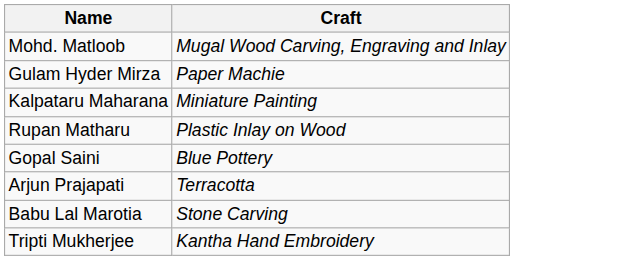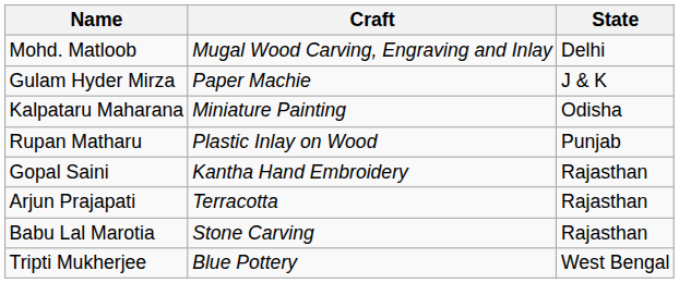 <table class="wikitable sortable">
 <tr>
 <th>Name</th>
 <th class="unsortable">Craft</th>
+<th>State</th>
 </tr>
 <tr>
 <td>Mohd. Matloob</td>
 <td><em>Mugal Wood Carving, Engraving and Inlay</em></td>
+<td>Delhi</td>
 </tr>
 <tr>
 <td>Gulam Hyder Mirza</td>
 <td><em>Paper Machie</em></td>
+<td>J & K</td>
 </tr>
 <tr>
 <td>Kalpataru Maharana</td>
 <td><em>Miniature Painting</em></td>
+<td>Odisha</td>
 </tr>
 <tr>
 <td>Rupan Matharu</td>
 <td><em>Plastic Inlay on Wood</em></td>
+<td>Punjab</td>
 </tr>
 <tr>
 <td>Gopal Saini</td>
-<td><em>Blue Pottery</em></td>
+<td><em>Kantha Hand Embroidery</em></td>
+<td>Rajasthan</td>
 </tr>
 <tr>
 <td>Arjun Prajapati</td>
 <td><em>Terracotta</em></td>
+<td>Rajasthan</td>
 </tr>
 <tr>
 <td>Babu Lal Marotia</td>
 <td><em>Stone Carving</em></td>
+<td>Rajasthan</td>
 </tr>
 <tr>
 <td>Tripti Mukherjee</td>
-<td><em>Kantha Hand Embroidery</em></td>
+<td><em>Blue Pottery</em></td>
+<td>West Bengal</td>
 </tr>
 </table>
